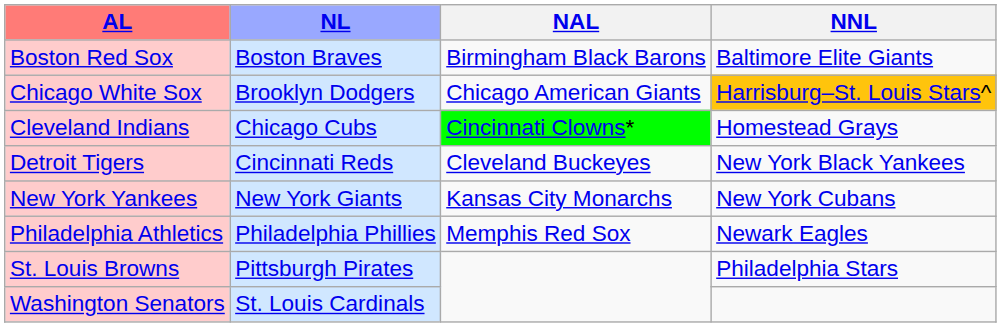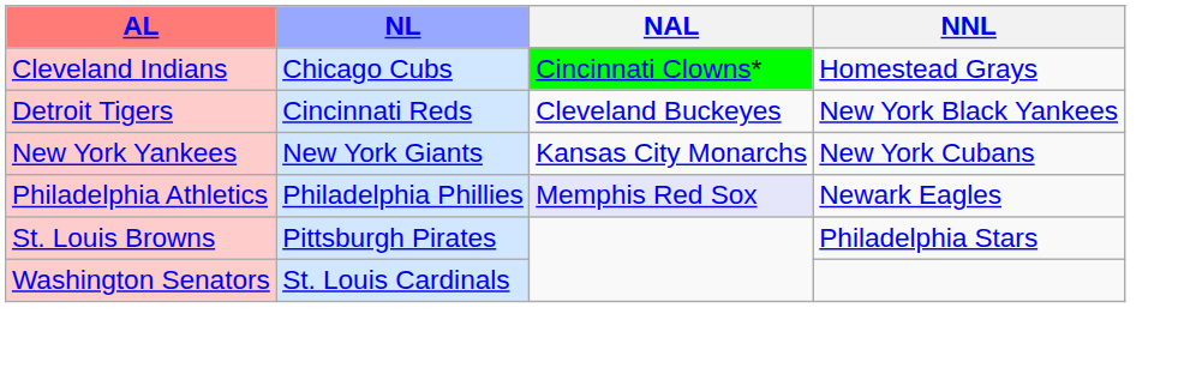 <table class="wikitable" style="font-size:100%;line-height:1.1;">
 <tr>
 <th style="background-color: #FF7B77;"><a href='#'>AL</a></th>
 <th style="background-color: #99A8FF;"><a href='#'>NL</a></th>
 <th><a href='#'>NAL</a></th>
 <th><a href='#'>NNL</a></th>
-</tr>
-<tr>
-<td style="background-color: #FFCCCC;"><a href='#'>Boston Red Sox</a></td>
-<td style="background-color: #D0E7FF;"><a href='#'>Boston Braves</a></td>
-<td><a href='#'>Birmingham Black Barons</a></td>
-<td><a href='#'>Baltimore Elite Giants</a></td>
-</tr>
-<tr>
-<td style="background-color: #FFCCCC;"><a href='#'>Chicago White Sox</a></td>
-<td style="background-color: #D0E7FF;"><a href='#'>Brooklyn Dodgers</a></td>
-<td><a href='#'>Chicago American Giants</a></td>
-<td style="background-color: #FFC40C;"><a href='#'>Harrisburg–St. Louis Stars</a>^</td>
 </tr>
 <tr>
 <td style="background-color: #FFCCCC;"><a href='#'>Cleveland Indians</a></td>
 <td style="background-color: #D0E7FF;"><a href='#'>Chicago Cubs</a></td>
 <td style="background-color: #00FF00;"><a href='#'>Cincinnati Clowns</a>*</td>
 <td><a href='#'>Homestead Grays</a></td>
 </tr>
 <tr>
 <td style="background-color: #FFCCCC;"><a href='#'>Detroit Tigers</a></td>
 <td style="background-color: #D0E7FF;"><a href='#'>Cincinnati Reds</a></td>
 <td><a href='#'>Cleveland Buckeyes</a></td>
 <td><a href='#'>New York Black Yankees</a></td>
 </tr>
 <tr>
 <td style="background-color: #FFCCCC;"><a href='#'>New York Yankees</a></td>
 <td style="background-color: #D0E7FF;"><a href='#'>New York Giants</a></td>
 <td><a href='#'>Kansas City Monarchs</a></td>
 <td><a href='#'>New York Cubans</a></td>
 </tr>
 <tr>
 <td style="background-color: #FFCCCC;"><a href='#'>Philadelphia Athletics</a></td>
 <td style="background-color: #D0E7FF;"><a href='#'>Philadelphia Phillies</a></td>
-<td><a href='#'>Memphis Red Sox</a></td>
+<td style="background: lavender;"><a href='#'>Memphis Red Sox</a></td>
 <td><a href='#'>Newark Eagles</a></td>
 </tr>
 <tr>
 <td style="background-color: #FFCCCC;"><a href='#'>St. Louis Browns</a></td>
 <td style="background-color: #D0E7FF;"><a href='#'>Pittsburgh Pirates</a></td>
 <td rowspan="2"> </td>
 <td><a href='#'>Philadelphia Stars</a></td>
 </tr>
 <tr>
 <td style="background-color: #FFCCCC;"><a href='#'>Washington Senators</a></td>
 <td style="background-color: #D0E7FF;"><a href='#'>St. Louis Cardinals</a></td>
 <td></td>
 </tr>
 </table>
